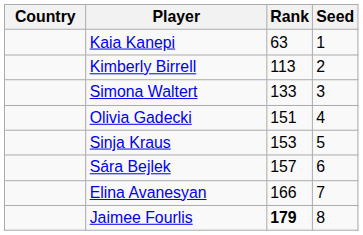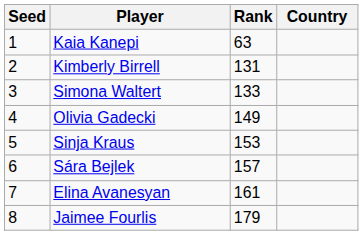 <table class="wikitable">
 <tr>
-<th width="75">Country</th>
+<th>Seed</th>
 <th width="175">Player</th>
 <th>Rank</th>
-<th>Seed</th>
+<th width="75">Country</th>
 </tr>
 <tr>
-<td></td>
+<td>1</td>
 <td><a href='#'>Kaia Kanepi</a></td>
 <td>63</td>
-<td>1</td>
+<td></td>
 </tr>
 <tr>
+<td>2</td>
+<td><a href='#'>Kimberly Birrell</a></td>
+<td>131</td>
 <td></td>
-<td><a href='#'>Kimberly Birrell</a></td>
-<td>113</td>
-<td>2</td>
 </tr>
 <tr>
-<td></td>
+<td>3</td>
 <td><a href='#'>Simona Waltert</a></td>
 <td>133</td>
-<td>3</td>
+<td></td>
 </tr>
 <tr>
+<td>4</td>
+<td><a href='#'>Olivia Gadecki</a></td>
+<td>149</td>
 <td></td>
-<td><a href='#'>Olivia Gadecki</a></td>
-<td>151</td>
-<td>4</td>
 </tr>
 <tr>
-<td></td>
+<td>5</td>
 <td><a href='#'>Sinja Kraus</a></td>
 <td>153</td>
-<td>5</td>
+<td></td>
 </tr>
 <tr>
-<td></td>
+<td>6</td>
 <td><a href='#'>Sára Bejlek</a></td>
 <td>157</td>
-<td>6</td>
+<td></td>
 </tr>
 <tr>
+<td>7</td>
+<td><a href='#'>Elina Avanesyan</a></td>
+<td>161</td>
 <td></td>
-<td><a href='#'>Elina Avanesyan</a></td>
-<td>166</td>
-<td>7</td>
 </tr>
 <tr>
+<td>8</td>
+<td><a href='#'>Jaimee Fourlis</a></td>
+<td>179</td>
 <td></td>
-<td><a href='#'>Jaimee Fourlis</a></td>
-<td><strong>179</strong></td>
-<td>8</td>
 </tr>
 </table>
